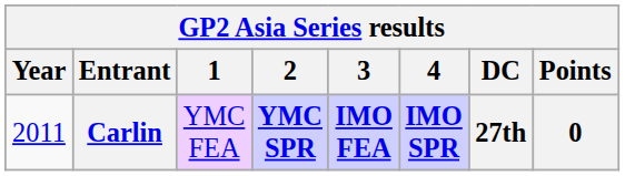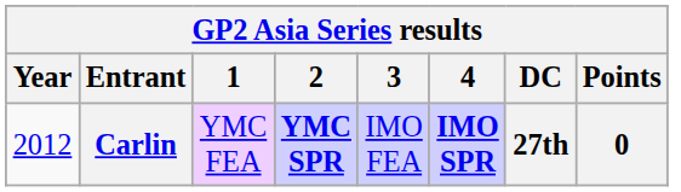 <table class="wikitable" style="text-align:center; font-size:85%">
 <tr>
 <th colspan=45><a href='#'>GP2 Asia Series</a> results</th>
 </tr>
 <tr>
 <th>Year</th>
 <th>Entrant</th>
 <th>1</th>
 <th>2</th>
 <th>3</th>
 <th>4</th>
 <th>DC</th>
 <th>Points</th>
 </tr>
 <tr>
-<td><a href='#'>2011</a></td>
+<td><a href='#'>2012</a></td>
 <th><a href='#'>Carlin</a></th>
 <td style="background:#EFCFFF;"><a href='#'>YMC<br>FEA</a><br></td>
 <td style="background:#CFCFFF;"><strong><a href='#'>YMC<br>SPR</a><br></strong></td>
-<td style="background:#CFCFFF;"><strong><a href='#'>IMO<br>FEA</a><br></strong></td>
+<td style="background:#CFCFFF;"><a href='#'>IMO<br>FEA</a><br></td>
 <td style="background:#CFCFFF;"><strong><a href='#'>IMO<br>SPR</a><br></strong></td>
 <th>27th</th>
 <th>0</th>
 </tr>
 </table>
